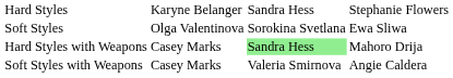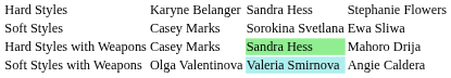 <table>
 <tr>
 <td>Hard Styles</td>
 <td>Karyne Belanger </td>
 <td>Sandra Hess </td>
 <td>Stephanie Flowers </td>
 </tr>
 <tr>
 <td>Soft Styles</td>
-<td>Olga Valentinova </td>
+<td>Casey Marks </td>
 <td>Sorokina Svetlana </td>
 <td>Ewa Sliwa </td>
 </tr>
 <tr>
 <td>Hard Styles with Weapons</td>
 <td>Casey Marks </td>
 <td style="background: lightgreen;">Sandra Hess </td>
 <td>Mahoro Drija </td>
 </tr>
 <tr>
 <td>Soft Styles with Weapons</td>
-<td>Casey Marks </td>
-<td>Valeria Smirnova </td>
+<td>Olga Valentinova </td>
+<td style="background: paleturquoise;">Valeria Smirnova </td>
 <td>Angie Caldera </td>
 </tr>
 <tr>
 </tr>
 </table>
